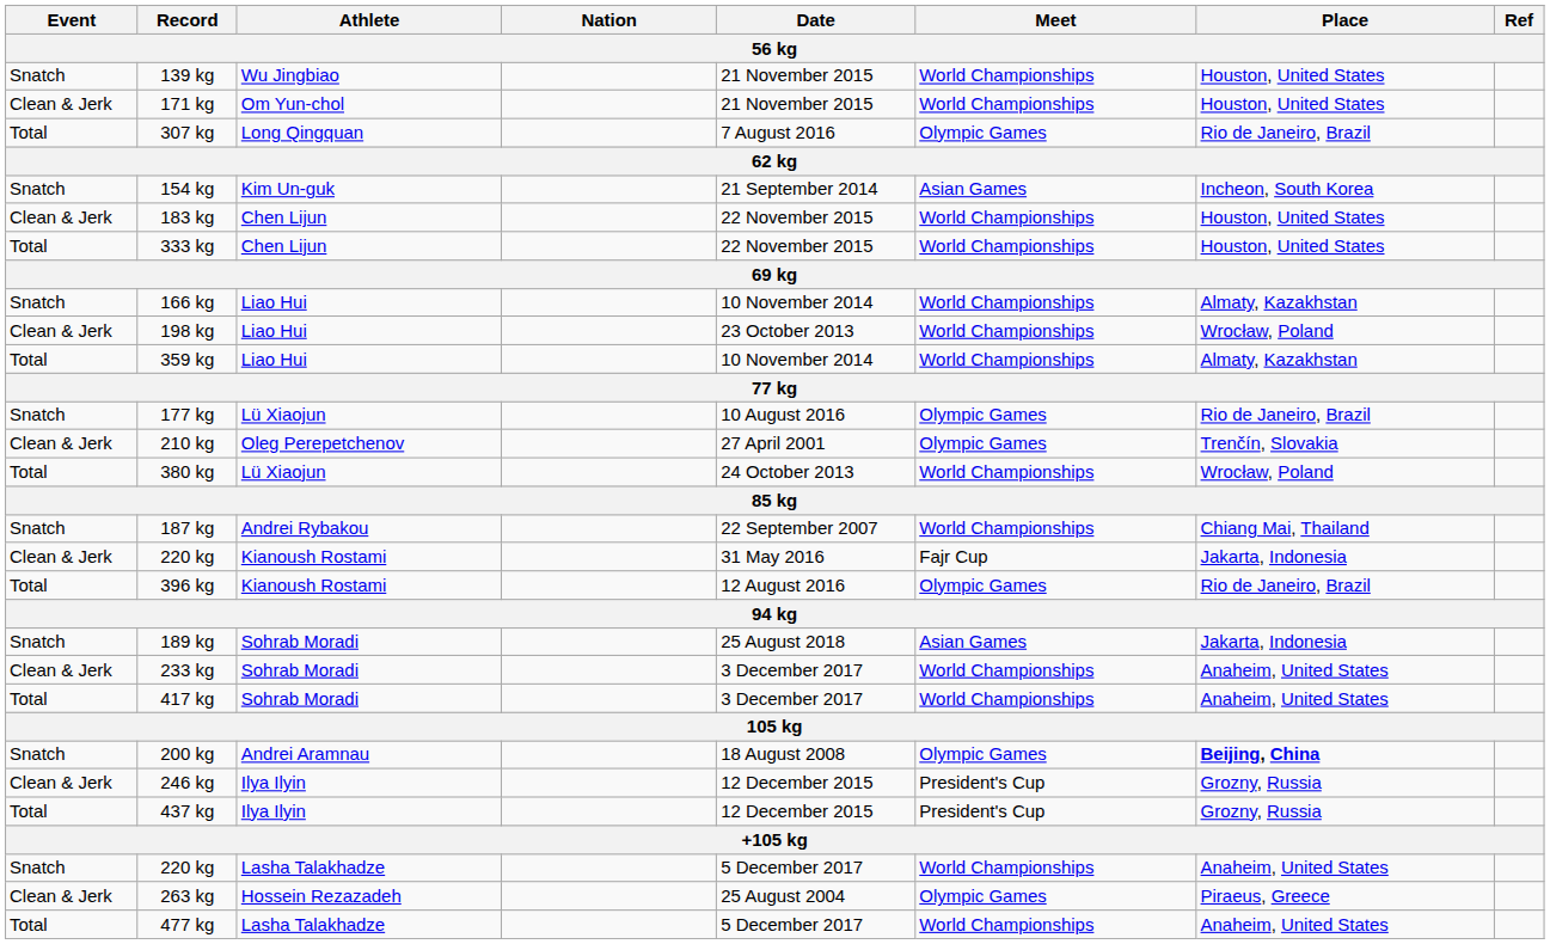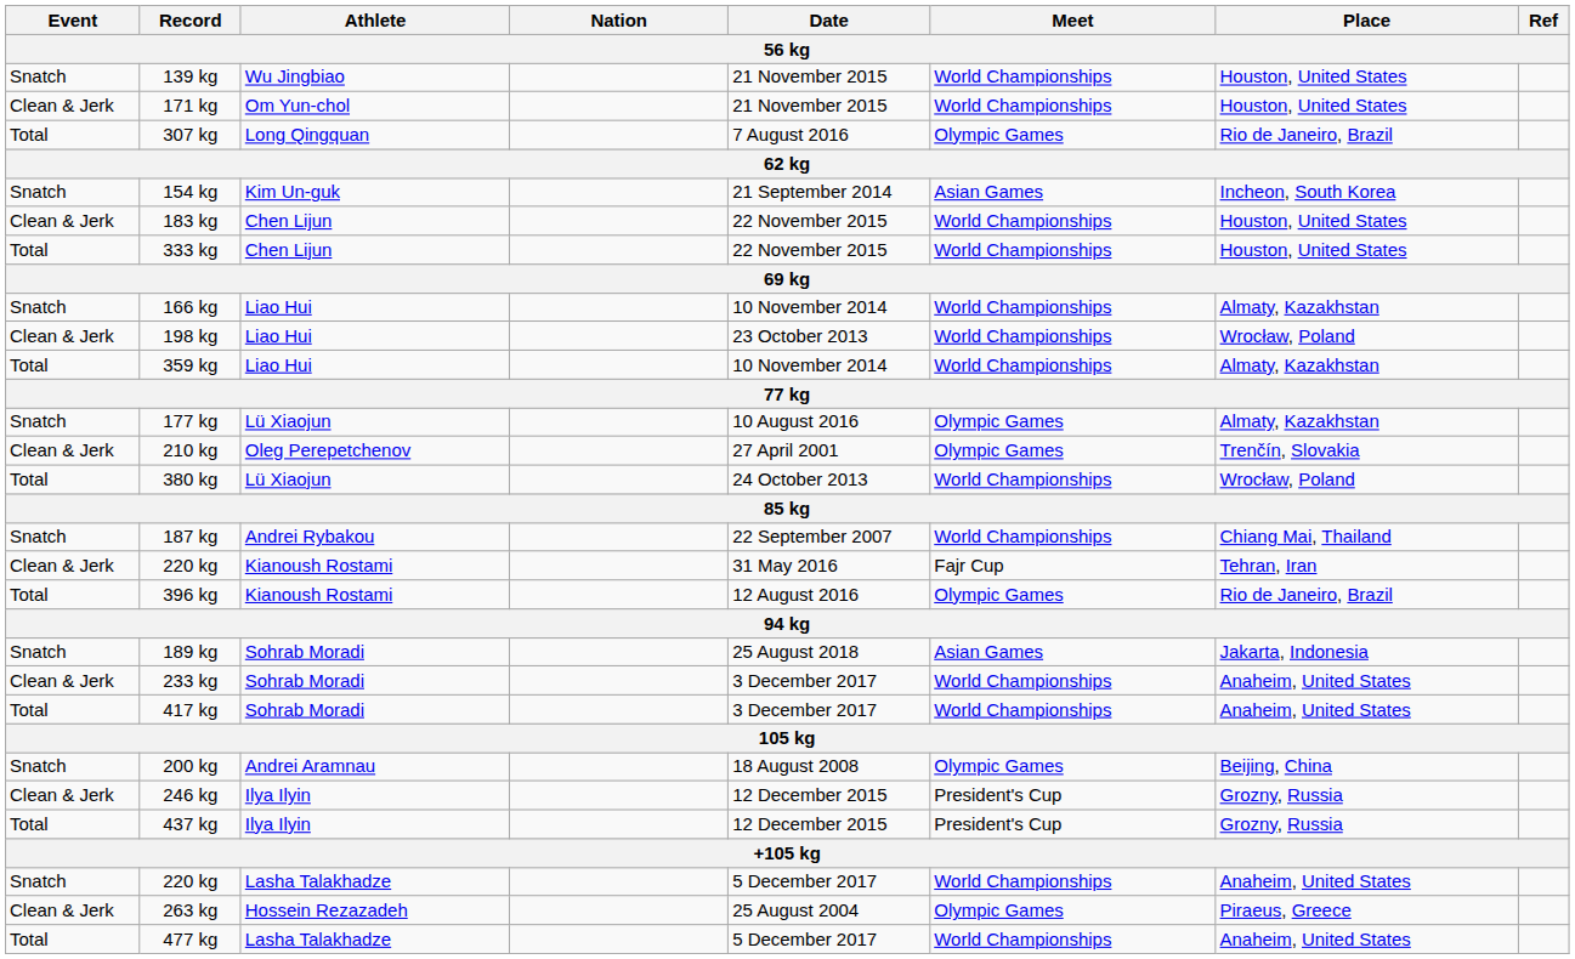 <table class="wikitable" style="font-size:90%; width: 98%;">
 <tr>
 <th width=8%>Event</th>
 <th width=6%>Record</th>
 <th width=16%>Athlete</th>
 <th width=13%>Nation</th>
 <th width=12%>Date</th>
 <th width=17%>Meet</th>
 <th width=18%>Place</th>
 <th width=3%>Ref</th>
 </tr>
 <tr bgcolor="#DDDDDD">
 <th colspan="8">56 kg</th>
 </tr>
 <tr>
 <td>Snatch</td>
 <td align=center>139 kg</td>
 <td><a href='#'>Wu Jingbiao</a></td>
 <td></td>
 <td>21 November 2015</td>
 <td><a href='#'>World Championships</a></td>
 <td> <a href='#'>Houston</a>, <a href='#'>United States</a></td>
 <td></td>
 </tr>
 <tr>
 <td>Clean & Jerk</td>
 <td align=center>171 kg</td>
 <td><a href='#'>Om Yun-chol</a></td>
 <td></td>
 <td>21 November 2015</td>
 <td><a href='#'>World Championships</a></td>
 <td> <a href='#'>Houston</a>, <a href='#'>United States</a></td>
 <td></td>
 </tr>
 <tr>
 <td>Total</td>
 <td align=center>307 kg</td>
 <td><a href='#'>Long Qingquan</a></td>
 <td></td>
 <td>7 August 2016</td>
 <td><a href='#'>Olympic Games</a></td>
 <td> <a href='#'>Rio de Janeiro</a>, <a href='#'>Brazil</a></td>
 <td></td>
 </tr>
 <tr bgcolor="#DDDDDD">
 <th colspan="8">62 kg</th>
 </tr>
 <tr>
 <td>Snatch</td>
 <td align=center>154 kg</td>
 <td><a href='#'>Kim Un-guk</a></td>
 <td></td>
 <td>21 September 2014</td>
 <td><a href='#'>Asian Games</a></td>
 <td> <a href='#'>Incheon</a>, <a href='#'>South Korea</a></td>
 <td></td>
 </tr>
 <tr>
 <td>Clean & Jerk</td>
 <td align=center>183 kg</td>
 <td><a href='#'>Chen Lijun</a></td>
 <td></td>
 <td>22 November 2015</td>
 <td><a href='#'>World Championships</a></td>
 <td> <a href='#'>Houston</a>, <a href='#'>United States</a></td>
 <td></td>
 </tr>
 <tr>
 <td>Total</td>
 <td align=center>333 kg</td>
 <td><a href='#'>Chen Lijun</a></td>
 <td></td>
 <td>22 November 2015</td>
 <td><a href='#'>World Championships</a></td>
 <td> <a href='#'>Houston</a>, <a href='#'>United States</a></td>
 <td></td>
 </tr>
 <tr bgcolor="#DDDDDD">
 <th colspan="8">69 kg</th>
 </tr>
 <tr>
 <td>Snatch</td>
 <td align=center>166 kg</td>
 <td><a href='#'>Liao Hui</a></td>
 <td></td>
 <td>10 November 2014</td>
 <td><a href='#'>World Championships</a></td>
 <td> <a href='#'>Almaty</a>, <a href='#'>Kazakhstan</a></td>
 <td></td>
 </tr>
 <tr>
 <td>Clean & Jerk</td>
 <td align=center>198 kg</td>
 <td><a href='#'>Liao Hui</a></td>
 <td></td>
 <td>23 October 2013</td>
 <td><a href='#'>World Championships</a></td>
 <td> <a href='#'>Wrocław</a>, <a href='#'>Poland</a></td>
 <td></td>
 </tr>
 <tr>
 <td>Total</td>
 <td align=center>359 kg</td>
 <td><a href='#'>Liao Hui</a></td>
 <td></td>
 <td>10 November 2014</td>
 <td><a href='#'>World Championships</a></td>
 <td> <a href='#'>Almaty</a>, <a href='#'>Kazakhstan</a></td>
 <td></td>
 </tr>
 <tr bgcolor="#DDDDDD">
 <th colspan="8">77 kg</th>
 </tr>
 <tr>
 <td>Snatch</td>
 <td align=center>177 kg</td>
 <td><a href='#'>Lü Xiaojun</a></td>
 <td></td>
 <td>10 August 2016</td>
 <td><a href='#'>Olympic Games</a></td>
-<td> <a href='#'>Rio de Janeiro</a>, <a href='#'>Brazil</a></td>
+<td> <a href='#'>Almaty</a>, <a href='#'>Kazakhstan</a></td>
 <td></td>
 </tr>
 <tr>
 <td>Clean & Jerk</td>
 <td align=center>210 kg</td>
 <td><a href='#'>Oleg Perepetchenov</a></td>
 <td></td>
 <td>27 April 2001</td>
 <td><a href='#'>Olympic Games</a></td>
 <td> <a href='#'>Trenčín</a>, <a href='#'>Slovakia</a></td>
 <td></td>
 </tr>
 <tr>
 <td>Total</td>
 <td align=center>380 kg</td>
 <td><a href='#'>Lü Xiaojun</a></td>
 <td></td>
 <td>24 October 2013</td>
 <td><a href='#'>World Championships</a></td>
 <td> <a href='#'>Wrocław</a>, <a href='#'>Poland</a></td>
 <td></td>
 </tr>
 <tr bgcolor="#DDDDDD">
 <th colspan="8">85 kg</th>
 </tr>
 <tr>
 <td>Snatch</td>
 <td align=center>187 kg</td>
 <td><a href='#'>Andrei Rybakou</a></td>
 <td></td>
 <td>22 September 2007</td>
 <td><a href='#'>World Championships</a></td>
 <td> <a href='#'>Chiang Mai</a>, <a href='#'>Thailand</a></td>
 <td></td>
 </tr>
 <tr>
 <td>Clean & Jerk</td>
 <td align=center>220 kg</td>
 <td><a href='#'>Kianoush Rostami</a></td>
 <td></td>
 <td>31 May 2016</td>
 <td>Fajr Cup</td>
-<td> <a href='#'>Jakarta</a>, <a href='#'>Indonesia</a></td>
+<td> <a href='#'>Tehran</a>, <a href='#'>Iran</a></td>
 <td></td>
 </tr>
 <tr>
 <td>Total</td>
 <td align=center>396 kg</td>
 <td><a href='#'>Kianoush Rostami</a></td>
 <td></td>
 <td>12 August 2016</td>
 <td><a href='#'>Olympic Games</a></td>
 <td> <a href='#'>Rio de Janeiro</a>, <a href='#'>Brazil</a></td>
 <td></td>
 </tr>
 <tr bgcolor="#DDDDDD">
 <th colspan="8">94 kg</th>
 </tr>
 <tr>
 <td>Snatch</td>
 <td align=center>189 kg</td>
 <td><a href='#'>Sohrab Moradi</a></td>
 <td></td>
 <td>25 August 2018</td>
 <td><a href='#'>Asian Games</a></td>
 <td> <a href='#'>Jakarta</a>, <a href='#'>Indonesia</a></td>
 <td></td>
 </tr>
 <tr>
 <td>Clean & Jerk</td>
 <td align=center>233 kg</td>
 <td><a href='#'>Sohrab Moradi</a></td>
 <td></td>
 <td>3 December 2017</td>
 <td><a href='#'>World Championships</a></td>
 <td> <a href='#'>Anaheim</a>, <a href='#'>United States</a></td>
 <td></td>
 </tr>
 <tr>
 <td>Total</td>
 <td align=center>417 kg</td>
 <td><a href='#'>Sohrab Moradi</a></td>
 <td></td>
 <td>3 December 2017</td>
 <td><a href='#'>World Championships</a></td>
 <td> <a href='#'>Anaheim</a>, <a href='#'>United States</a></td>
 <td></td>
 </tr>
 <tr bgcolor="#DDDDDD">
 <th colspan="8">105 kg</th>
 </tr>
 <tr>
 <td>Snatch</td>
 <td align=center>200 kg</td>
 <td><a href='#'>Andrei Aramnau</a></td>
 <td></td>
 <td>18 August 2008</td>
 <td><a href='#'>Olympic Games</a></td>
-<td><strong> <a href='#'>Beijing</a>, <a href='#'>China</a></strong></td>
+<td> <a href='#'>Beijing</a>, <a href='#'>China</a></td>
 <td></td>
 </tr>
 <tr>
 <td>Clean & Jerk</td>
 <td align=center>246 kg</td>
 <td><a href='#'>Ilya Ilyin</a></td>
 <td></td>
 <td>12 December 2015</td>
 <td>President's Cup</td>
 <td> <a href='#'>Grozny</a>, <a href='#'>Russia</a></td>
 <td></td>
 </tr>
 <tr>
 <td>Total</td>
 <td align=center>437 kg</td>
 <td><a href='#'>Ilya Ilyin</a></td>
 <td></td>
 <td>12 December 2015</td>
 <td>President's Cup</td>
 <td> <a href='#'>Grozny</a>, <a href='#'>Russia</a></td>
 <td></td>
 </tr>
 <tr bgcolor="#DDDDDD">
 <th colspan="8">+105 kg</th>
 </tr>
 <tr>
 <td>Snatch</td>
 <td align=center>220 kg</td>
 <td><a href='#'>Lasha Talakhadze</a></td>
 <td></td>
 <td>5 December 2017</td>
 <td><a href='#'>World Championships</a></td>
 <td> <a href='#'>Anaheim</a>, <a href='#'>United States</a></td>
 <td></td>
 </tr>
 <tr>
 <td>Clean & Jerk</td>
 <td align=center>263 kg</td>
 <td><a href='#'>Hossein Rezazadeh</a></td>
 <td></td>
 <td>25 August 2004</td>
 <td><a href='#'>Olympic Games</a></td>
 <td> <a href='#'>Piraeus</a>, <a href='#'>Greece</a></td>
 <td></td>
 </tr>
 <tr>
 <td>Total</td>
 <td align=center>477 kg</td>
 <td><a href='#'>Lasha Talakhadze</a></td>
 <td></td>
 <td>5 December 2017</td>
 <td><a href='#'>World Championships</a></td>
 <td> <a href='#'>Anaheim</a>, <a href='#'>United States</a></td>
 <td></td>
 </tr>
 </table>
